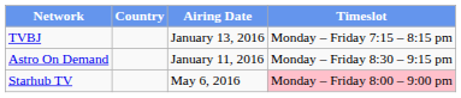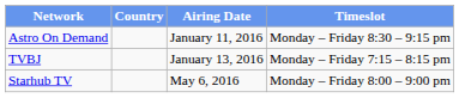 <table class="wikitable">
 <tr>
 <th style="background:cornflowerblue; color:white;">Network</th>
 <th style="background:cornflowerblue; color:white;">Country</th>
 <th style="background:cornflowerblue; color:white;">Airing Date</th>
 <th style="background:cornflowerblue; color:white;">Timeslot</th>
 </tr>
 <tr>
+<td><a href='#'>Astro On Demand</a></td>
+<td></td>
+<td>January 11, 2016</td>
+<td>Monday – Friday 8:30 – 9:15 pm</td>
+</tr>
+<tr>
 <td><a href='#'>TVBJ</a></td>
 <td></td>
 <td>January 13, 2016</td>
 <td>Monday – Friday 7:15 – 8:15 pm</td>
 </tr>
 <tr>
-<td><a href='#'>Astro On Demand</a></td>
-<td></td>
-<td>January 11, 2016</td>
-<td>Monday – Friday 8:30 – 9:15 pm</td>
-</tr>
-<tr>
 <td><a href='#'>Starhub TV</a></td>
 <td></td>
 <td>May 6, 2016</td>
-<td style="background: pink;">Monday – Friday 8:00 – 9:00 pm</td>
+<td>Monday – Friday 8:00 – 9:00 pm</td>
 </tr>
 </table>
